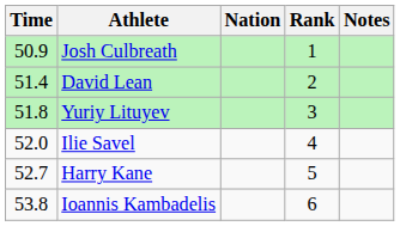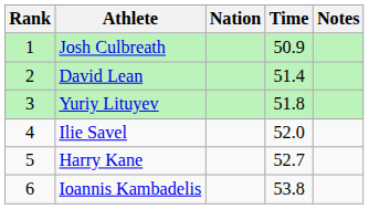 <table class="wikitable sortable" style="text-align:center">
 <tr>
-<th>Time</th>
+<th>Rank</th>
 <th>Athlete</th>
 <th>Nation</th>
-<th>Rank</th>
+<th>Time</th>
 <th>Notes</th>
 </tr>
 <tr bgcolor=bbf3bb>
-<td>50.9</td>
+<td>1</td>
 <td align="left"><a href='#'>Josh Culbreath</a></td>
 <td align="left"></td>
-<td>1</td>
+<td>50.9</td>
 <td></td>
 </tr>
 <tr bgcolor=bbf3bb>
-<td>51.4</td>
+<td>2</td>
 <td align="left"><a href='#'>David Lean</a></td>
 <td align="left"></td>
-<td>2</td>
+<td>51.4</td>
 <td></td>
 </tr>
 <tr bgcolor=bbf3bb>
-<td>51.8</td>
+<td>3</td>
 <td align="left"><a href='#'>Yuriy Lituyev</a></td>
 <td align="left"></td>
-<td>3</td>
+<td>51.8</td>
 <td></td>
 </tr>
 <tr>
-<td>52.0</td>
+<td>4</td>
 <td align="left"><a href='#'>Ilie Savel</a></td>
 <td align="left"></td>
-<td>4</td>
+<td>52.0</td>
 <td></td>
 </tr>
 <tr>
-<td>52.7</td>
+<td>5</td>
 <td align="left"><a href='#'>Harry Kane</a></td>
 <td align="left"></td>
-<td>5</td>
+<td>52.7</td>
 <td></td>
 </tr>
 <tr>
-<td>53.8</td>
+<td>6</td>
 <td align="left"><a href='#'>Ioannis Kambadelis</a></td>
 <td align="left"></td>
-<td>6</td>
+<td>53.8</td>
 <td></td>
 </tr>
 </table>
